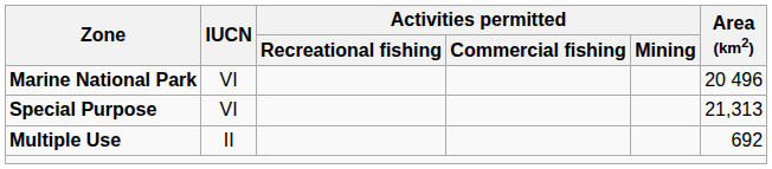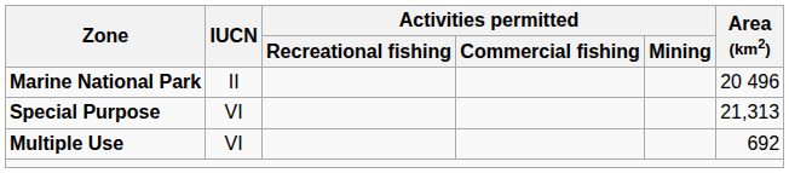 <table class="wikitable" style="text-align:center; margin-left:auto; margin-right:auto; border:none;">
 <tr>
 <th rowspan=2>Zone</th>
 <th rowspan=2>IUCN</th>
 <th colspan=3>Activities permitted</th>
 <th rowspan=2>Area<br><small>(km<sup>2</sup>)</small></th>
 </tr>
 <tr>
 <th>Recreational fishing</th>
 <th>Commercial fishing</th>
 <th>Mining</th>
 </tr>
 <tr>
 <td style="text-align:left"><strong>Marine National Park</strong></td>
-<td>VI</td>
+<td>II</td>
 <td></td>
 <td></td>
 <td></td>
 <td style="text-align:right">20 496</td>
 </tr>
 <tr>
 <td style="text-align:left"><strong>Special Purpose</strong></td>
 <td>VI</td>
 <td></td>
 <td></td>
 <td></td>
 <td style="text-align:right">21,313</td>
 </tr>
 <tr>
 <td style="text-align:left"><strong>Multiple Use</strong></td>
-<td>II</td>
+<td>VI</td>
 <td></td>
 <td></td>
 <td></td>
 <td style="text-align:right">692</td>
 </tr>
 <tr>
 <td style="text-align:right" colspan=99></td>
 </tr>
 </table>
